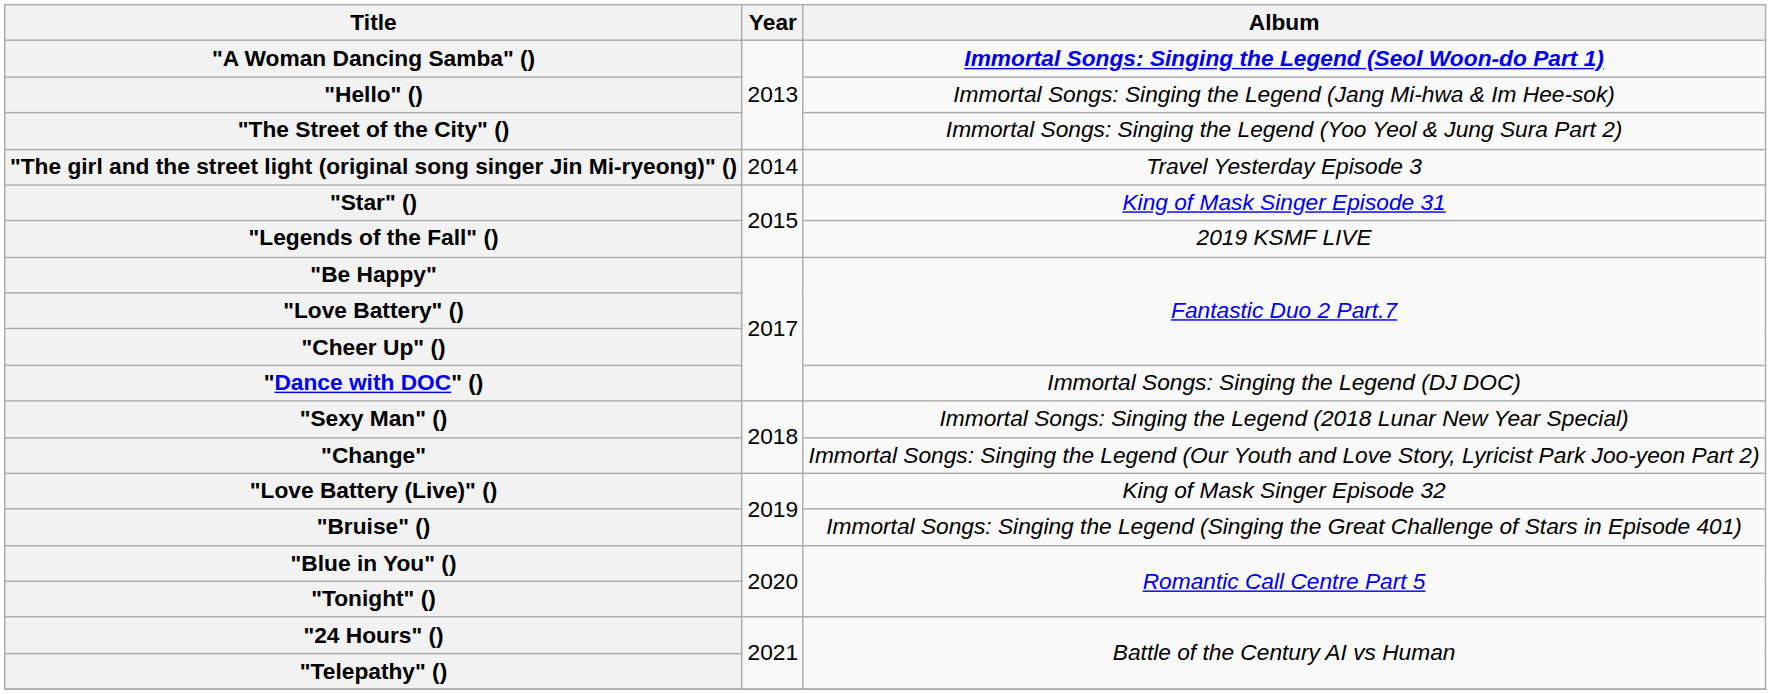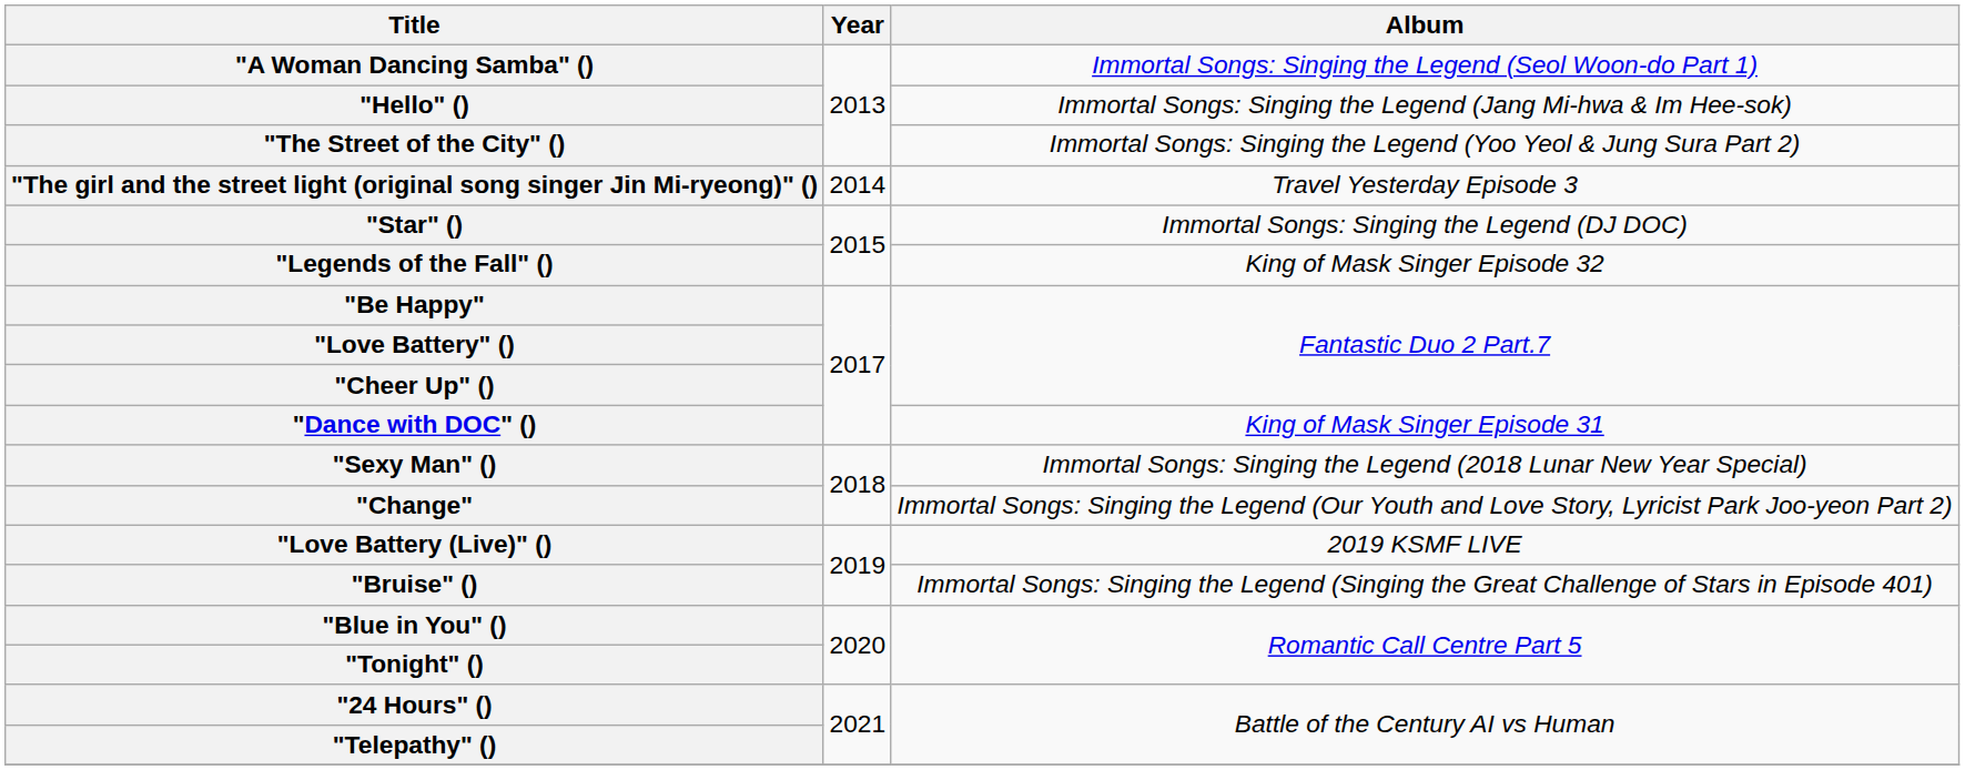 <table class="wikitable plainrowheaders" style="text-align:center;">
 <tr>
 <th scope="col" rowspan="1">Title</th>
 <th scope="col" rowspan="1">Year</th>
 <th scope="col" rowspan="1">Album</th>
 </tr>
 <tr>
 <th scope=row>"A Woman Dancing Samba" ()<br></th>
 <td rowspan="3">2013</td>
-<td><strong><em><a href='#'>Immortal Songs: Singing the Legend (Seol Woon-do  Part 1)</a></em></strong></td>
+<td><em><a href='#'>Immortal Songs: Singing the Legend (Seol Woon-do  Part 1)</a></em></td>
 </tr>
 <tr>
 <th scope=row>"Hello" ()<br></th>
 <td><em>Immortal Songs: Singing the Legend (Jang Mi-hwa & Im Hee-sok)</em></td>
 </tr>
 <tr>
 <th scope=row>"The Street of the City" ()</th>
 <td><em>Immortal Songs: Singing the Legend (Yoo Yeol & Jung Sura  Part 2)</em></td>
 </tr>
 <tr>
 <th scope=row>"The girl and the street light (original song singer Jin Mi-ryeong)" ()</th>
 <td>2014</td>
 <td><em>Travel Yesterday Episode 3</em></td>
 </tr>
 <tr>
 <th scope=row>"Star" ()<br></th>
 <td rowspan="2">2015</td>
-<td><em><a href='#'>King of Mask Singer Episode 31</a></em></td>
+<td><em>Immortal Songs: Singing the Legend (DJ DOC)</em></td>
 </tr>
 <tr>
 <th scope=row>"Legends of the Fall" ()</th>
-<td><em>2019 KSMF LIVE </em></td>
+<td><em>King of Mask Singer Episode 32</em></td>
 </tr>
 <tr>
 <th scope=row>"Be Happy"<br></th>
 <td rowspan="4">2017</td>
 <td rowspan="3"><em><a href='#'>Fantastic Duo 2 Part.7</a></em></td>
 </tr>
 <tr>
 <th scope=row>"Love Battery" ()<br></th>
 </tr>
 <tr>
 <th scope=row>"Cheer Up" ()<br></th>
 </tr>
 <tr>
 <th scope=row>"<a href='#'>Dance with DOC</a>" ()</th>
-<td><em>Immortal Songs: Singing the Legend (DJ DOC)</em></td>
+<td><em><a href='#'>King of Mask Singer Episode 31</a></em></td>
 </tr>
 <tr>
 <th scope=row>"Sexy Man" ()</th>
 <td rowspan="2">2018</td>
 <td><em>Immortal Songs: Singing the Legend (2018 Lunar New Year Special)</em></td>
 </tr>
 <tr>
 <th scope=row>"Change"</th>
 <td><em>Immortal Songs: Singing the Legend (Our Youth and Love Story, Lyricist Park Joo-yeon Part 2)</em></td>
 </tr>
 <tr>
 <th scope=row>"Love Battery (Live)" () <br></th>
 <td rowspan="2">2019</td>
-<td><em>King of Mask Singer Episode 32</em></td>
+<td><em>2019 KSMF LIVE </em></td>
 </tr>
 <tr>
 <th scope=row>"Bruise" ()</th>
 <td><em>Immortal Songs: Singing the Legend (Singing the Great Challenge of Stars in Episode 401)</em></td>
 </tr>
 <tr>
 <th scope=row>"Blue in You" () <br></th>
 <td rowspan="2">2020</td>
 <td rowspan="2"><em><a href='#'> Romantic Call Centre Part 5</a></em></td>
 </tr>
 <tr>
 <th scope=row>"Tonight" ()<br></th>
 </tr>
 <tr>
 <th scope=row>"24 Hours" ()</th>
 <td rowspan="2">2021</td>
 <td rowspan="2"><em>Battle of the Century AI vs Human</em></td>
 </tr>
 <tr>
 <th scope=row>"Telepathy" ()</th>
 </tr>
 <tr>
 </tr>
 </table>
